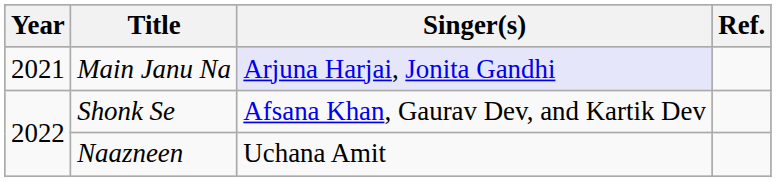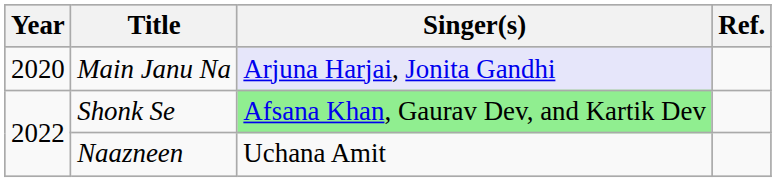 <table class="wikitable sortable plainrowheaders">
 <tr style="text-align:center;">
 <th scope="col">Year</th>
 <th scope="col">Title</th>
 <th scope="col">Singer(s)</th>
 <th class="unsortable" scope="col">Ref.</th>
 </tr>
 <tr>
-<td>2021</td>
+<td>2020</td>
 <td><em>Main Janu Na</em></td>
 <td style="background: lavender;"><a href='#'>Arjuna Harjai</a>, <a href='#'>Jonita Gandhi</a></td>
 <td></td>
 </tr>
 <tr>
 <td rowspan="2">2022</td>
 <td><em>Shonk Se</em></td>
-<td><a href='#'>Afsana Khan</a>, Gaurav Dev, and Kartik Dev</td>
+<td style="background: lightgreen;"><a href='#'>Afsana Khan</a>, Gaurav Dev, and Kartik Dev</td>
 <td></td>
 </tr>
 <tr>
 <td><em>Naazneen</em></td>
 <td>Uchana Amit</td>
 <td></td>
 </tr>
 </table>
